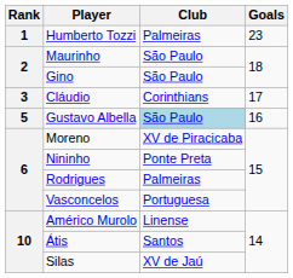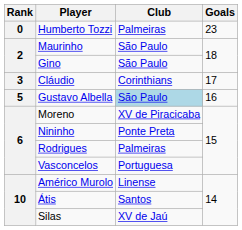 <table class="wikitable">
 <tr>
 <th>Rank</th>
 <th>Player</th>
 <th>Club</th>
 <th>Goals</th>
 </tr>
 <tr>
-<th>1</th>
+<th>0</th>
 <td><a href='#'>Humberto Tozzi</a></td>
 <td><a href='#'>Palmeiras</a></td>
 <td>23</td>
 </tr>
 <tr>
 <th rowspan="2">2</th>
 <td><a href='#'>Maurinho</a></td>
 <td><a href='#'>São Paulo</a></td>
 <td rowspan="2">18</td>
 </tr>
 <tr>
 <td><a href='#'>Gino</a></td>
 <td><a href='#'>São Paulo</a></td>
 </tr>
 <tr>
 <th>3</th>
 <td><a href='#'>Cláudio</a></td>
 <td><a href='#'>Corinthians</a></td>
 <td>17</td>
 </tr>
 <tr>
 <th>5</th>
 <td><a href='#'>Gustavo Albella</a></td>
 <td style="background: lightblue;"><a href='#'>São Paulo</a></td>
 <td>16</td>
 </tr>
 <tr>
 <th rowspan="4">6</th>
 <td>Moreno</td>
 <td><a href='#'>XV de Piracicaba</a></td>
 <td rowspan="4">15</td>
 </tr>
 <tr>
 <td><a href='#'>Nininho</a></td>
 <td><a href='#'>Ponte Preta</a></td>
 </tr>
 <tr>
 <td><a href='#'>Rodrigues</a></td>
 <td><a href='#'>Palmeiras</a></td>
 </tr>
 <tr>
 <td><a href='#'>Vasconcelos</a></td>
 <td><a href='#'>Portuguesa</a></td>
 </tr>
 <tr>
 <th rowspan="3">10</th>
 <td><a href='#'>Américo Murolo</a></td>
 <td><a href='#'>Linense</a></td>
 <td rowspan="3">14</td>
 </tr>
 <tr>
 <td><a href='#'>Átis</a></td>
 <td><a href='#'>Santos</a></td>
 </tr>
 <tr>
 <td>Silas</td>
 <td><a href='#'>XV de Jaú</a></td>
 </tr>
 </table>
